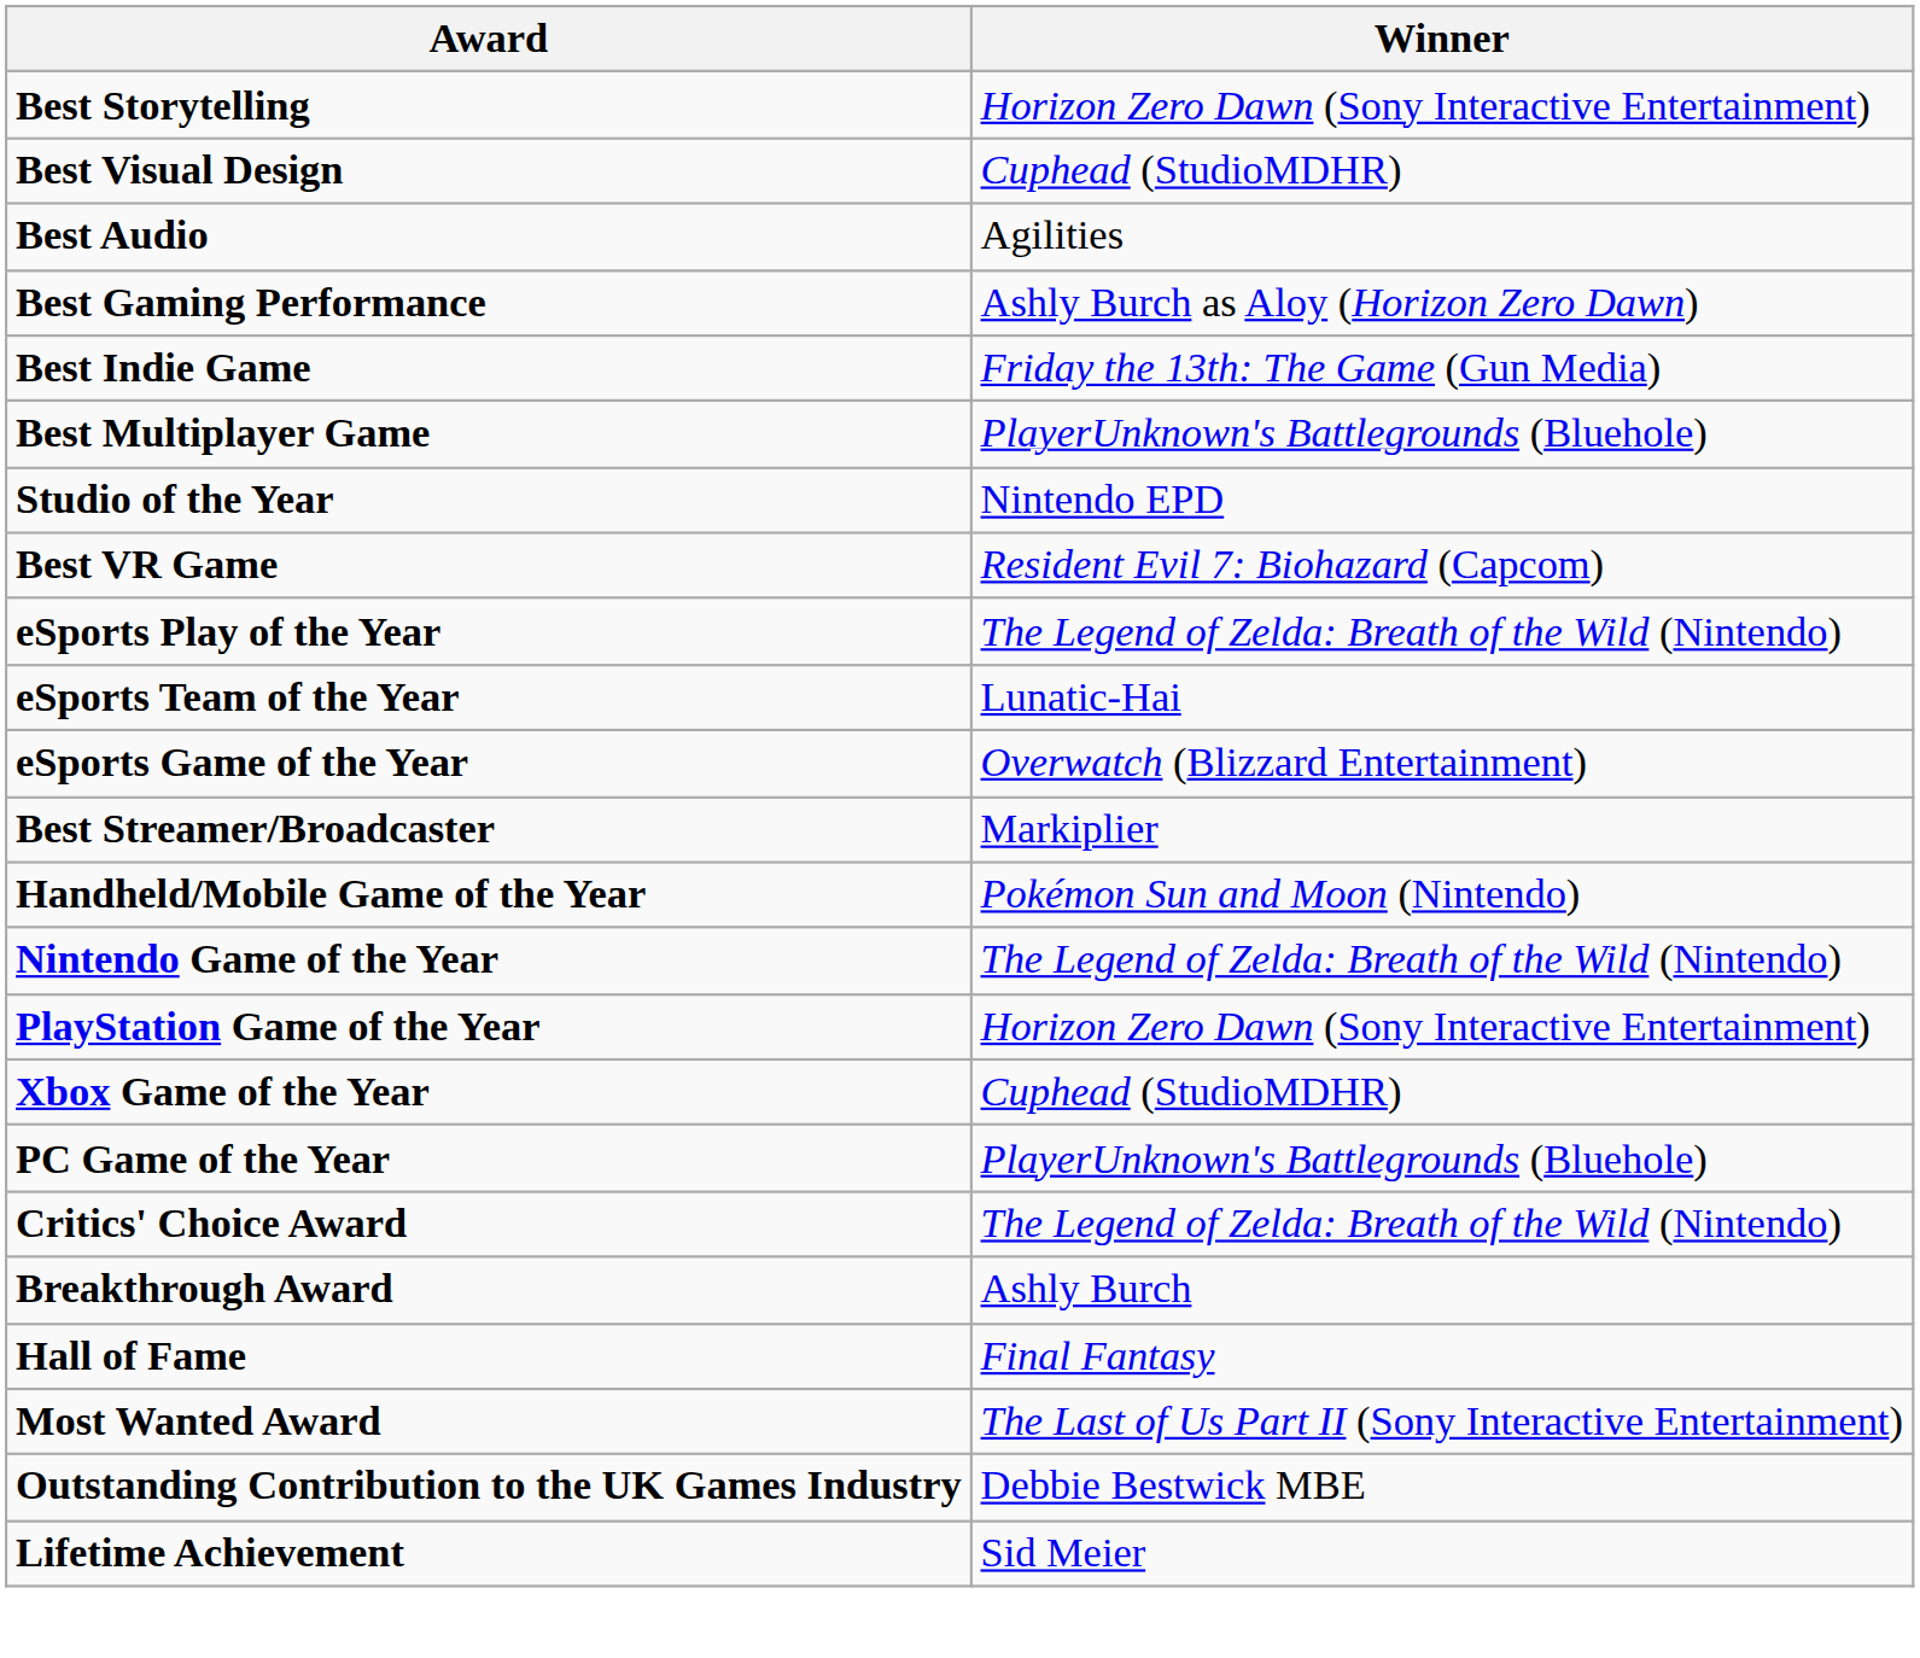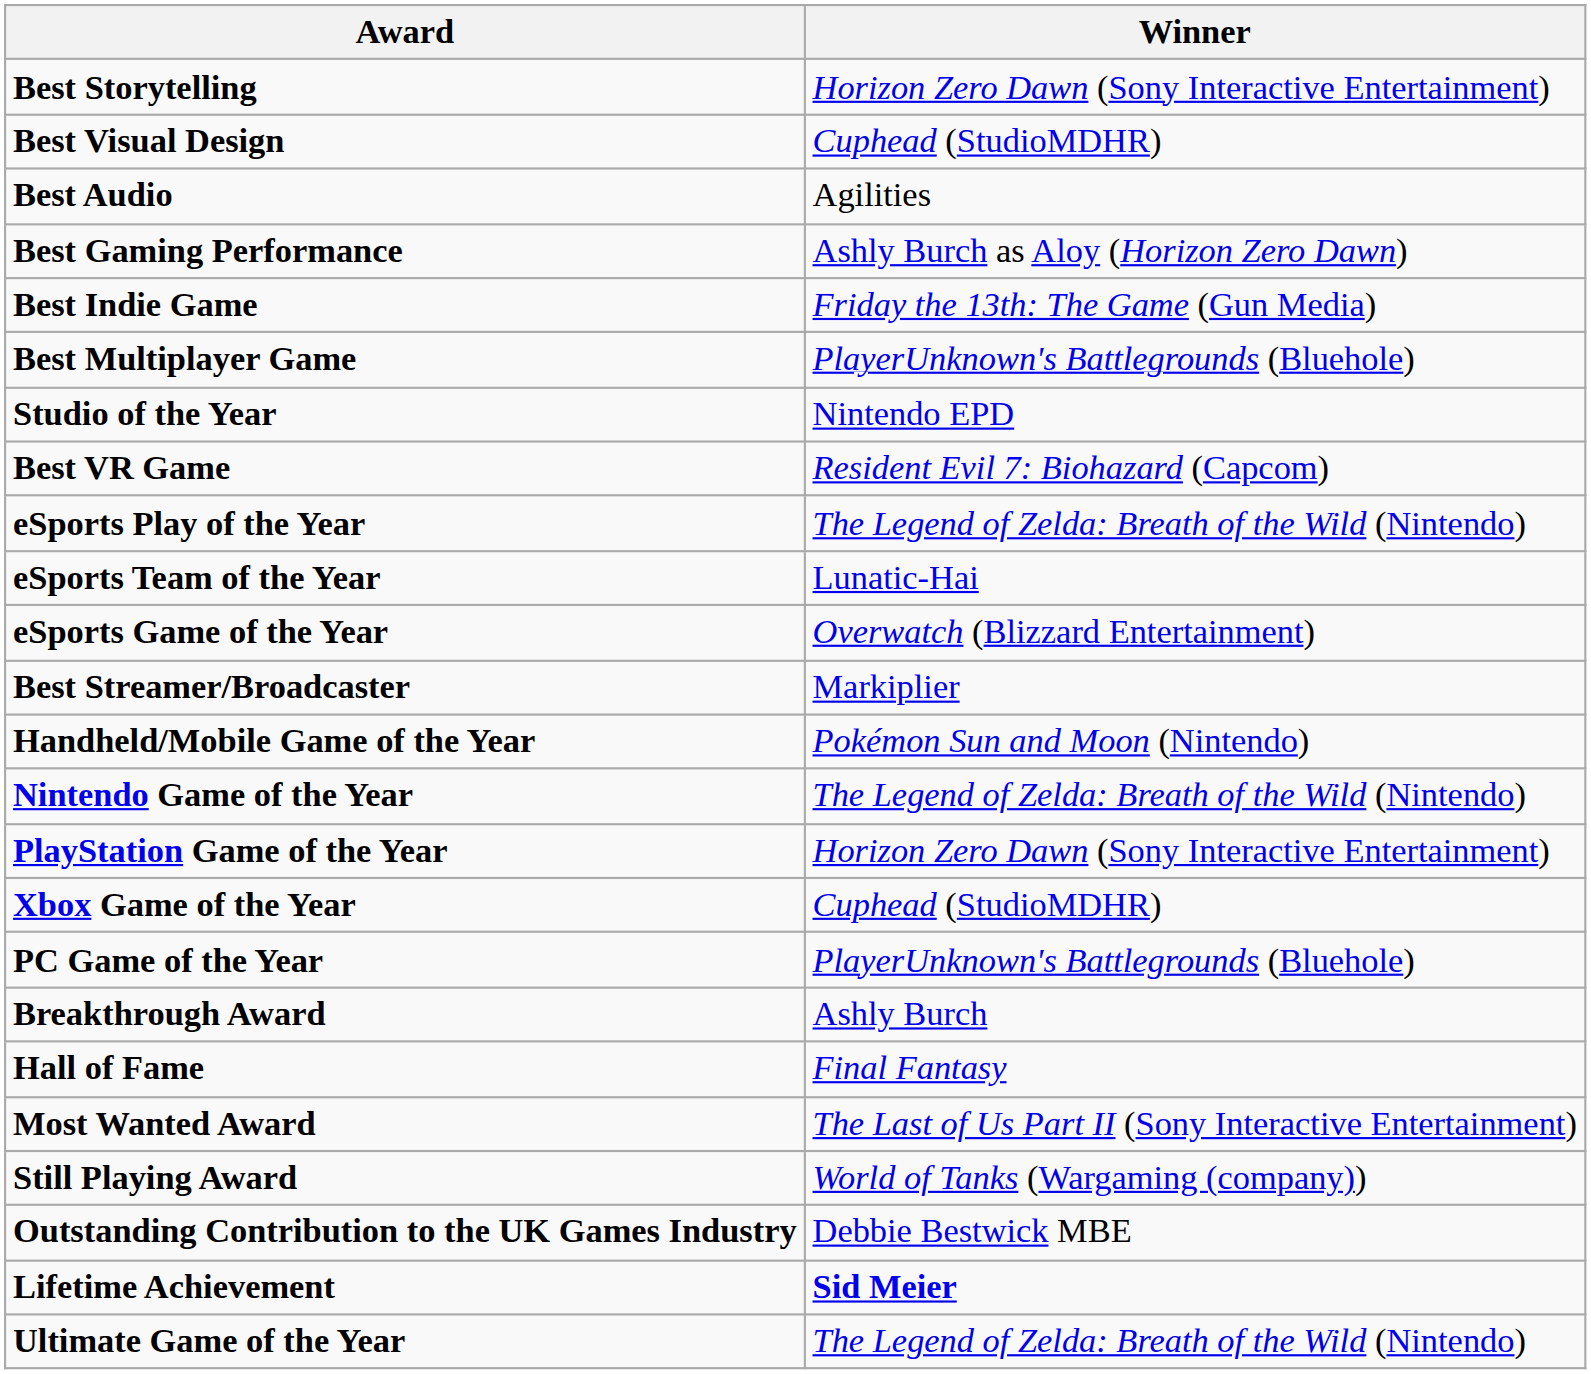 <table class="wikitable">
 <tr>
 <th><strong>Award</strong></th>
 <th><strong>Winner</strong></th>
 </tr>
 <tr>
 <td><strong>Best Storytelling</strong></td>
 <td><em><a href='#'>Horizon Zero Dawn</a></em> (<a href='#'>Sony Interactive Entertainment</a>)</td>
 </tr>
 <tr>
 <td><strong>Best Visual Design</strong></td>
 <td><em><a href='#'>Cuphead</a></em> (<a href='#'>StudioMDHR</a>)</td>
 </tr>
 <tr>
 <td><strong>Best Audio</strong></td>
 <td>Agilities</td>
 </tr>
 <tr>
 <td><strong>Best Gaming Performance</strong></td>
 <td><a href='#'>Ashly Burch</a> as <a href='#'>Aloy</a> (<em><a href='#'>Horizon Zero Dawn</a></em>)</td>
 </tr>
 <tr>
 <td><strong>Best Indie Game</strong></td>
 <td><em><a href='#'>Friday the 13th: The Game</a></em> (<a href='#'>Gun Media</a>)</td>
 </tr>
 <tr>
 <td><strong>Best Multiplayer Game</strong></td>
 <td><em><a href='#'>PlayerUnknown's Battlegrounds</a></em> (<a href='#'>Bluehole</a>)</td>
 </tr>
 <tr>
 <td><strong>Studio of the Year</strong></td>
 <td><a href='#'>Nintendo EPD</a></td>
 </tr>
 <tr>
 <td><strong>Best VR Game</strong></td>
 <td><em><a href='#'>Resident Evil 7: Biohazard</a></em> (<a href='#'>Capcom</a>)</td>
 </tr>
 <tr>
 <td><strong>eSports Play of the Year</strong></td>
 <td><em><a href='#'>The Legend of Zelda: Breath of the Wild</a></em> (<a href='#'>Nintendo</a>)</td>
 </tr>
 <tr>
 <td><strong>eSports Team of the Year</strong></td>
 <td><a href='#'>Lunatic-Hai</a></td>
 </tr>
 <tr>
 <td><strong>eSports Game of the Year</strong></td>
 <td><em><a href='#'>Overwatch</a></em> (<a href='#'>Blizzard Entertainment</a>)</td>
 </tr>
 <tr>
 <td><strong>Best Streamer/Broadcaster</strong></td>
 <td><a href='#'>Markiplier</a></td>
 </tr>
 <tr>
 <td><strong>Handheld/Mobile Game of the Year</strong></td>
 <td><em><a href='#'>Pokémon Sun and Moon</a></em> (<a href='#'>Nintendo</a>)</td>
 </tr>
 <tr>
 <td><strong><a href='#'>Nintendo</a> Game of the Year</strong></td>
 <td><em><a href='#'>The Legend of Zelda: Breath of the Wild</a></em> (<a href='#'>Nintendo</a>)</td>
 </tr>
 <tr>
 <td><strong><a href='#'>PlayStation</a> Game of the Year</strong></td>
 <td><em><a href='#'>Horizon Zero Dawn</a></em> (<a href='#'>Sony Interactive Entertainment</a>)</td>
 </tr>
 <tr>
 <td><strong><a href='#'>Xbox</a> Game of the Year</strong></td>
 <td><em><a href='#'>Cuphead</a></em> (<a href='#'>StudioMDHR</a>)</td>
 </tr>
 <tr>
 <td><strong>PC Game of the Year</strong></td>
 <td><em><a href='#'>PlayerUnknown's Battlegrounds</a></em> (<a href='#'>Bluehole</a>)</td>
 </tr>
 <tr>
-<td><strong>Critics' Choice Award</strong></td>
-<td><em><a href='#'>The Legend of Zelda: Breath of the Wild</a></em> (<a href='#'>Nintendo</a>)</td>
-</tr>
-<tr>
 <td><strong>Breakthrough Award</strong></td>
 <td><a href='#'>Ashly Burch</a></td>
 </tr>
 <tr>
 <td><strong>Hall of Fame</strong></td>
 <td><em><a href='#'>Final Fantasy</a></em></td>
 </tr>
 <tr>
 <td><strong>Most Wanted Award</strong></td>
 <td><em><a href='#'>The Last of Us Part II</a></em> (<a href='#'>Sony Interactive Entertainment</a>)</td>
 </tr>
 <tr>
+<td><strong>Still Playing Award</strong></td>
+<td><em><a href='#'>World of Tanks</a></em> (<a href='#'>Wargaming (company)</a>)</td>
+</tr>
+<tr>
 <td><strong>Outstanding Contribution to the UK Games Industry</strong></td>
 <td><a href='#'>Debbie Bestwick</a> MBE</td>
 </tr>
 <tr>
 <td><strong>Lifetime Achievement</strong></td>
-<td><a href='#'>Sid Meier</a></td>
+<td><strong><a href='#'>Sid Meier</a></strong></td>
+</tr>
+<tr>
+<td><strong>Ultimate Game of the Year</strong></td>
+<td><em><a href='#'>The Legend of Zelda: Breath of the Wild</a></em> (<a href='#'>Nintendo</a>)</td>
 </tr>
 </table>
